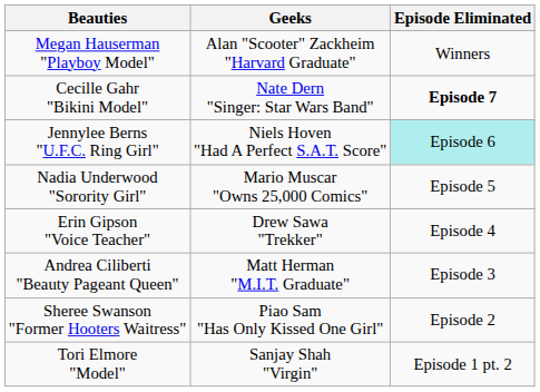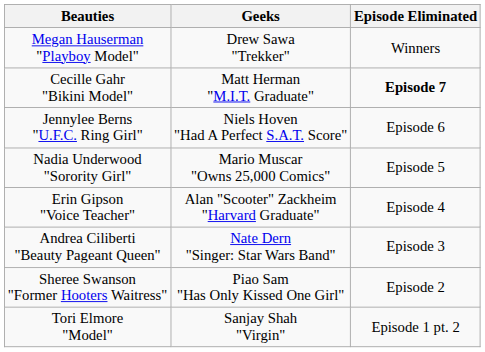 <table class="wikitable" style="text-align: center">
 <tr>
 <th>Beauties</th>
 <th>Geeks</th>
 <th>Episode Eliminated</th>
 </tr>
 <tr>
 <td><a href='#'>Megan Hauserman</a> <br> "<a href='#'>Playboy</a> Model"</td>
-<td>Alan "Scooter" Zackheim<br> "<a href='#'>Harvard</a> Graduate"</td>
+<td>Drew Sawa<br> "Trekker"</td>
 <td>Winners</td>
 </tr>
 <tr>
 <td>Cecille Gahr<br> "Bikini Model"</td>
-<td><a href='#'>Nate Dern</a> <br> "Singer: Star Wars Band"</td>
+<td>Matt Herman<br> "<a href='#'>M.I.T.</a> Graduate"</td>
 <td><strong>Episode 7</strong></td>
 </tr>
 <tr>
 <td>Jennylee Berns<br> "<a href='#'>U.F.C.</a> Ring Girl"</td>
 <td>Niels Hoven<br> "Had A Perfect <a href='#'>S.A.T.</a> Score"</td>
-<td style="background: paleturquoise;">Episode 6</td>
+<td>Episode 6</td>
 </tr>
 <tr>
 <td>Nadia Underwood<br> "Sorority Girl"</td>
 <td>Mario Muscar<br> "Owns 25,000 Comics"</td>
 <td>Episode 5</td>
 </tr>
 <tr>
 <td>Erin Gipson <br> "Voice Teacher"</td>
-<td>Drew Sawa<br> "Trekker"</td>
+<td>Alan "Scooter" Zackheim<br> "<a href='#'>Harvard</a> Graduate"</td>
 <td>Episode 4</td>
 </tr>
 <tr>
 <td>Andrea Ciliberti <br> "Beauty Pageant Queen"</td>
-<td>Matt Herman<br> "<a href='#'>M.I.T.</a> Graduate"</td>
+<td><a href='#'>Nate Dern</a> <br> "Singer: Star Wars Band"</td>
 <td>Episode 3</td>
 </tr>
 <tr>
 <td>Sheree Swanson<br> "Former <a href='#'>Hooters</a> Waitress"</td>
 <td>Piao Sam<br> "Has Only Kissed One Girl"</td>
 <td>Episode 2</td>
 </tr>
 <tr>
 <td>Tori Elmore<br> "Model"</td>
 <td>Sanjay Shah<br> "Virgin"</td>
 <td>Episode 1 pt. 2</td>
 </tr>
 </table>
